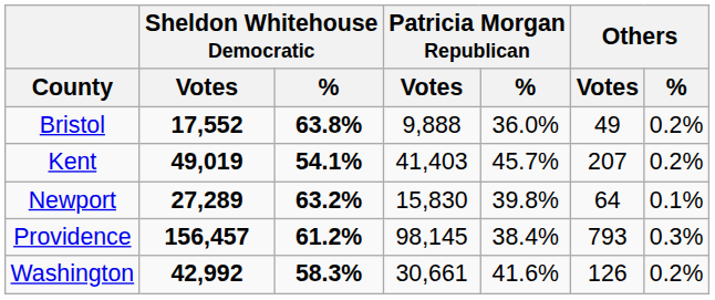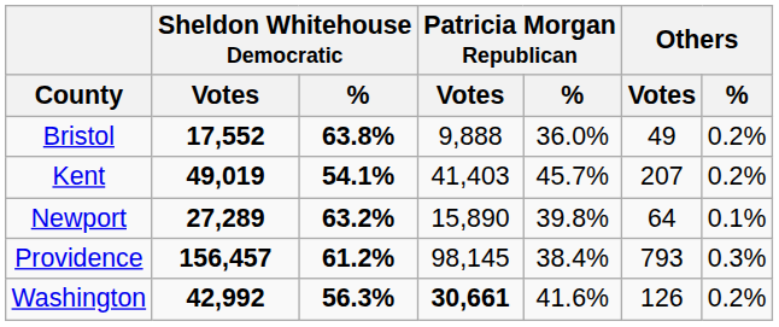 <table class="wikitable sortable" style="text-align:center">
 <tr>
 <th colspan=1></th>
 <th align=center colspan=2>Sheldon Whitehouse<br><small>Democratic</small></th>
 <th align=center colspan=2>Patricia Morgan<br><small>Republican</small></th>
 <th align=center colspan=2>Others</th>
 </tr>
 <tr>
 <th align=center>County</th>
 <th style="text-align:center;" data-sort-type="number">Votes</th>
 <th style="text-align:center;" data-sort-type="number">%</th>
 <th style="text-align:center;" data-sort-type="number">Votes</th>
 <th style="text-align:center;" data-sort-type="number">%</th>
 <th style="text-align:center;" data-sort-type="number">Votes</th>
 <th style="text-align:center;" data-sort-type="number">%</th>
 </tr>
 <tr>
 <td><a href='#'>Bristol</a></td>
 <td><strong>17,552</strong></td>
 <td><strong>63.8%</strong></td>
 <td>9,888</td>
 <td>36.0%</td>
 <td>49</td>
 <td>0.2%</td>
 </tr>
 <tr>
 <td><a href='#'>Kent</a></td>
 <td><strong>49,019</strong></td>
 <td><strong>54.1%</strong></td>
 <td>41,403</td>
 <td>45.7%</td>
 <td>207</td>
 <td>0.2%</td>
 </tr>
 <tr>
 <td><a href='#'>Newport</a></td>
 <td><strong>27,289</strong></td>
 <td><strong>63.2%</strong></td>
-<td>15,830</td>
+<td>15,890</td>
 <td>39.8%</td>
 <td>64</td>
 <td>0.1%</td>
 </tr>
 <tr>
 <td><a href='#'>Providence</a></td>
 <td><strong>156,457</strong></td>
 <td><strong>61.2%</strong></td>
 <td>98,145</td>
 <td>38.4%</td>
 <td>793</td>
 <td>0.3%</td>
 </tr>
 <tr>
 <td><a href='#'>Washington</a></td>
 <td><strong>42,992</strong></td>
-<td><strong>58.3%</strong></td>
-<td>30,661</td>
+<td><strong>56.3%</strong></td>
+<td><strong>30,661</strong></td>
 <td>41.6%</td>
 <td>126</td>
 <td>0.2%</td>
 </tr>
 </table>
